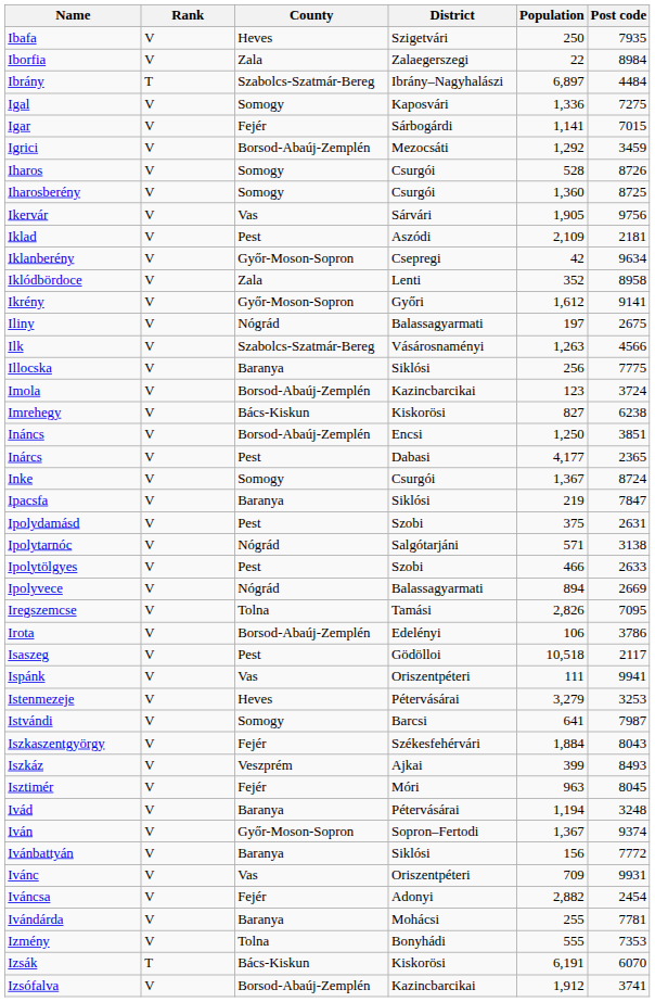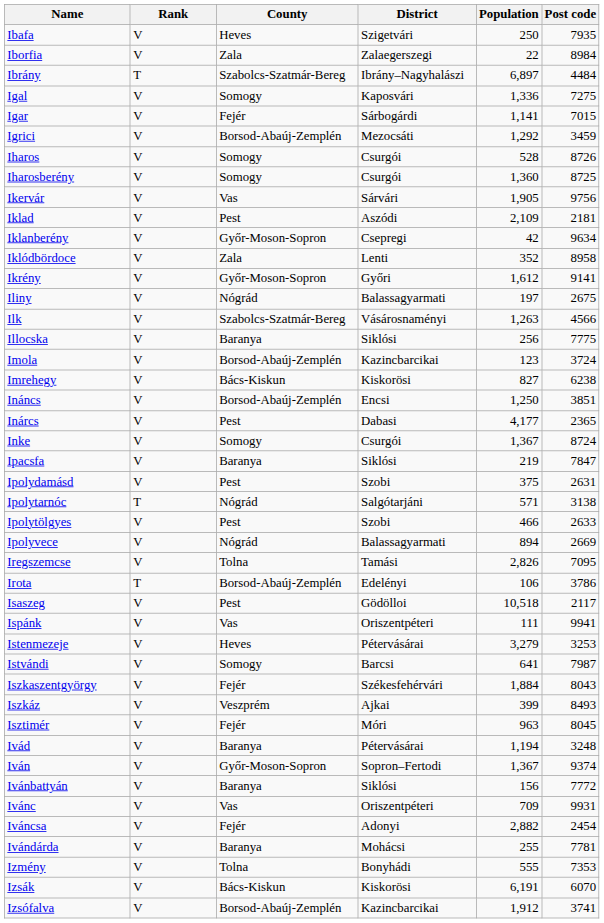 <table class=wikitable>
 <tr>
 <th width=150>Name</th>
 <th width=100>Rank</th>
 <th width=170>County</th>
 <th width=140>District</th>
 <th>Population</th>
 <th>Post code</th>
 </tr>
 <tr>
 <td><a href='#'>Ibafa</a></td>
 <td>V</td>
 <td>Heves</td>
 <td>Szigetvári</td>
 <td align=right>250</td>
 <td align=right>7935</td>
 </tr>
 <tr>
 <td><a href='#'>Iborfia</a></td>
 <td>V</td>
 <td>Zala</td>
 <td>Zalaegerszegi</td>
 <td align=right>22</td>
 <td align=right>8984</td>
 </tr>
 <tr>
 <td><a href='#'>Ibrány</a></td>
 <td>T</td>
 <td>Szabolcs-Szatmár-Bereg</td>
 <td>Ibrány–Nagyhalászi</td>
 <td align=right>6,897</td>
 <td align=right>4484</td>
 </tr>
 <tr>
 <td><a href='#'>Igal</a></td>
 <td>V</td>
 <td>Somogy</td>
 <td>Kaposvári</td>
 <td align=right>1,336</td>
 <td align=right>7275</td>
 </tr>
 <tr>
 <td><a href='#'>Igar</a></td>
 <td>V</td>
 <td>Fejér</td>
 <td>Sárbogárdi</td>
 <td align=right>1,141</td>
 <td align=right>7015</td>
 </tr>
 <tr>
 <td><a href='#'>Igrici</a></td>
 <td>V</td>
 <td>Borsod-Abaúj-Zemplén</td>
 <td>Mezocsáti</td>
 <td align=right>1,292</td>
 <td align=right>3459</td>
 </tr>
 <tr>
 <td><a href='#'>Iharos</a></td>
 <td>V</td>
 <td>Somogy</td>
 <td>Csurgói</td>
 <td align=right>528</td>
 <td align=right>8726</td>
 </tr>
 <tr>
 <td><a href='#'>Iharosberény</a></td>
 <td>V</td>
 <td>Somogy</td>
 <td>Csurgói</td>
 <td align=right>1,360</td>
 <td align=right>8725</td>
 </tr>
 <tr>
 <td><a href='#'>Ikervár</a></td>
 <td>V</td>
 <td>Vas</td>
 <td>Sárvári</td>
 <td align=right>1,905</td>
 <td align=right>9756</td>
 </tr>
 <tr>
 <td><a href='#'>Iklad</a></td>
 <td>V</td>
 <td>Pest</td>
 <td>Aszódi</td>
 <td align=right>2,109</td>
 <td align=right>2181</td>
 </tr>
 <tr>
 <td><a href='#'>Iklanberény</a></td>
 <td>V</td>
 <td>Győr-Moson-Sopron</td>
 <td>Csepregi</td>
 <td align=right>42</td>
 <td align=right>9634</td>
 </tr>
 <tr>
 <td><a href='#'>Iklódbördoce</a></td>
 <td>V</td>
 <td>Zala</td>
 <td>Lenti</td>
 <td align=right>352</td>
 <td align=right>8958</td>
 </tr>
 <tr>
 <td><a href='#'>Ikrény</a></td>
 <td>V</td>
 <td>Győr-Moson-Sopron</td>
 <td>Győri</td>
 <td align=right>1,612</td>
 <td align=right>9141</td>
 </tr>
 <tr>
 <td><a href='#'>Iliny</a></td>
 <td>V</td>
 <td>Nógrád</td>
 <td>Balassagyarmati</td>
 <td align=right>197</td>
 <td align=right>2675</td>
 </tr>
 <tr>
 <td><a href='#'>Ilk</a></td>
 <td>V</td>
 <td>Szabolcs-Szatmár-Bereg</td>
 <td>Vásárosnaményi</td>
 <td align=right>1,263</td>
 <td align=right>4566</td>
 </tr>
 <tr>
 <td><a href='#'>Illocska</a></td>
 <td>V</td>
 <td>Baranya</td>
 <td>Siklósi</td>
 <td align=right>256</td>
 <td align=right>7775</td>
 </tr>
 <tr>
 <td><a href='#'>Imola</a></td>
 <td>V</td>
 <td>Borsod-Abaúj-Zemplén</td>
 <td>Kazincbarcikai</td>
 <td align=right>123</td>
 <td align=right>3724</td>
 </tr>
 <tr>
 <td><a href='#'>Imrehegy</a></td>
 <td>V</td>
 <td>Bács-Kiskun</td>
 <td>Kiskorösi</td>
 <td align=right>827</td>
 <td align=right>6238</td>
 </tr>
 <tr>
 <td><a href='#'>Ináncs</a></td>
 <td>V</td>
 <td>Borsod-Abaúj-Zemplén</td>
 <td>Encsi</td>
 <td align=right>1,250</td>
 <td align=right>3851</td>
 </tr>
 <tr>
 <td><a href='#'>Inárcs</a></td>
 <td>V</td>
 <td>Pest</td>
 <td>Dabasi</td>
 <td align=right>4,177</td>
 <td align=right>2365</td>
 </tr>
 <tr>
 <td><a href='#'>Inke</a></td>
 <td>V</td>
 <td>Somogy</td>
 <td>Csurgói</td>
 <td align=right>1,367</td>
 <td align=right>8724</td>
 </tr>
 <tr>
 <td><a href='#'>Ipacsfa</a></td>
 <td>V</td>
 <td>Baranya</td>
 <td>Siklósi</td>
 <td align=right>219</td>
 <td align=right>7847</td>
 </tr>
 <tr>
 <td><a href='#'>Ipolydamásd</a></td>
 <td>V</td>
 <td>Pest</td>
 <td>Szobi</td>
 <td align=right>375</td>
 <td align=right>2631</td>
 </tr>
 <tr>
 <td><a href='#'>Ipolytarnóc</a></td>
-<td>V</td>
+<td>T</td>
 <td>Nógrád</td>
 <td>Salgótarjáni</td>
 <td align=right>571</td>
 <td align=right>3138</td>
 </tr>
 <tr>
 <td><a href='#'>Ipolytölgyes</a></td>
 <td>V</td>
 <td>Pest</td>
 <td>Szobi</td>
 <td align=right>466</td>
 <td align=right>2633</td>
 </tr>
 <tr>
 <td><a href='#'>Ipolyvece</a></td>
 <td>V</td>
 <td>Nógrád</td>
 <td>Balassagyarmati</td>
 <td align=right>894</td>
 <td align=right>2669</td>
 </tr>
 <tr>
 <td><a href='#'>Iregszemcse</a></td>
 <td>V</td>
 <td>Tolna</td>
 <td>Tamási</td>
 <td align=right>2,826</td>
 <td align=right>7095</td>
 </tr>
 <tr>
 <td><a href='#'>Irota</a></td>
-<td>V</td>
+<td>T</td>
 <td>Borsod-Abaúj-Zemplén</td>
 <td>Edelényi</td>
 <td align=right>106</td>
 <td align=right>3786</td>
 </tr>
 <tr>
 <td><a href='#'>Isaszeg</a></td>
 <td>V</td>
 <td>Pest</td>
 <td>Gödölloi</td>
 <td align=right>10,518</td>
 <td align=right>2117</td>
 </tr>
 <tr>
 <td><a href='#'>Ispánk</a></td>
 <td>V</td>
 <td>Vas</td>
 <td>Oriszentpéteri</td>
 <td align=right>111</td>
 <td align=right>9941</td>
 </tr>
 <tr>
 <td><a href='#'>Istenmezeje</a></td>
 <td>V</td>
 <td>Heves</td>
 <td>Pétervásárai</td>
 <td align=right>3,279</td>
 <td align=right>3253</td>
 </tr>
 <tr>
 <td><a href='#'>Istvándi</a></td>
 <td>V</td>
 <td>Somogy</td>
 <td>Barcsi</td>
 <td align=right>641</td>
 <td align=right>7987</td>
 </tr>
 <tr>
 <td><a href='#'>Iszkaszentgyörgy</a></td>
 <td>V</td>
 <td>Fejér</td>
 <td>Székesfehérvári</td>
 <td align=right>1,884</td>
 <td align=right>8043</td>
 </tr>
 <tr>
 <td><a href='#'>Iszkáz</a></td>
 <td>V</td>
 <td>Veszprém</td>
 <td>Ajkai</td>
 <td align=right>399</td>
 <td align=right>8493</td>
 </tr>
 <tr>
 <td><a href='#'>Isztimér</a></td>
 <td>V</td>
 <td>Fejér</td>
 <td>Móri</td>
 <td align=right>963</td>
 <td align=right>8045</td>
 </tr>
 <tr>
 <td><a href='#'>Ivád</a></td>
 <td>V</td>
 <td>Baranya</td>
 <td>Pétervásárai</td>
 <td align=right>1,194</td>
 <td align=right>3248</td>
 </tr>
 <tr>
 <td><a href='#'>Iván</a></td>
 <td>V</td>
 <td>Győr-Moson-Sopron</td>
 <td>Sopron–Fertodi</td>
 <td align=right>1,367</td>
 <td align=right>9374</td>
 </tr>
 <tr>
 <td><a href='#'>Ivánbattyán</a></td>
 <td>V</td>
 <td>Baranya</td>
 <td>Siklósi</td>
 <td align=right>156</td>
 <td align=right>7772</td>
 </tr>
 <tr>
 <td><a href='#'>Ivánc</a></td>
 <td>V</td>
 <td>Vas</td>
 <td>Oriszentpéteri</td>
 <td align=right>709</td>
 <td align=right>9931</td>
 </tr>
 <tr>
 <td><a href='#'>Iváncsa</a></td>
 <td>V</td>
 <td>Fejér</td>
 <td>Adonyi</td>
 <td align=right>2,882</td>
 <td align=right>2454</td>
 </tr>
 <tr>
 <td><a href='#'>Ivándárda</a></td>
 <td>V</td>
 <td>Baranya</td>
 <td>Mohácsi</td>
 <td align=right>255</td>
 <td align=right>7781</td>
 </tr>
 <tr>
 <td><a href='#'>Izmény</a></td>
 <td>V</td>
 <td>Tolna</td>
 <td>Bonyhádi</td>
 <td align=right>555</td>
 <td align=right>7353</td>
 </tr>
 <tr>
 <td><a href='#'>Izsák</a></td>
-<td>T</td>
+<td>V</td>
 <td>Bács-Kiskun</td>
 <td>Kiskorösi</td>
 <td align=right>6,191</td>
 <td align=right>6070</td>
 </tr>
 <tr>
 <td><a href='#'>Izsófalva</a></td>
 <td>V</td>
 <td>Borsod-Abaúj-Zemplén</td>
 <td>Kazincbarcikai</td>
 <td align=right>1,912</td>
 <td align=right>3741</td>
 </tr>
 </table>
